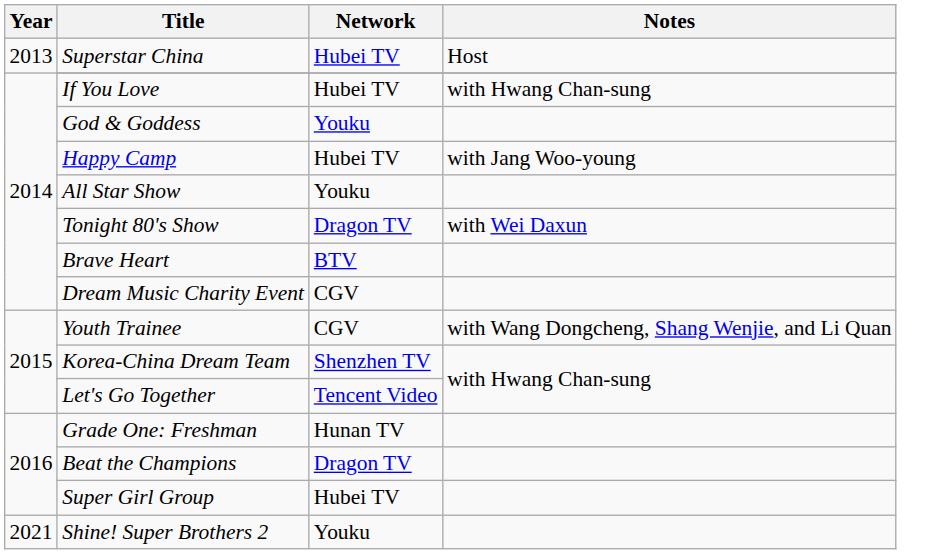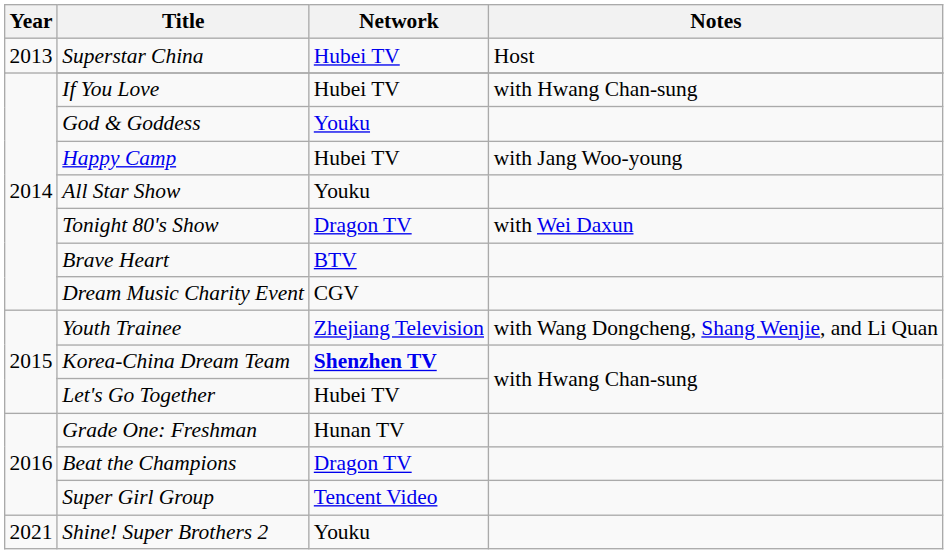 <table class="wikitable">
 <tr>
 <th>Year</th>
 <th>Title</th>
 <th>Network</th>
 <th>Notes</th>
 </tr>
 <tr>
 <td>2013</td>
 <td><em>Superstar China</em></td>
 <td><a href='#'>Hubei TV</a></td>
 <td>Host</td>
 </tr>
 <tr>
 <td rowspan="8">2014</td>
 </tr>
 <tr>
 <td><em>If You Love</em></td>
 <td>Hubei TV</td>
 <td>with Hwang Chan-sung</td>
 </tr>
 <tr>
 <td><em>God & Goddess</em></td>
 <td><a href='#'>Youku</a></td>
 <td></td>
 </tr>
 <tr>
 <td><em><a href='#'>Happy Camp</a></em></td>
 <td>Hubei TV</td>
 <td>with Jang Woo-young</td>
 </tr>
 <tr>
 <td><em>All Star Show</em></td>
 <td>Youku</td>
 <td></td>
 </tr>
 <tr>
 <td><em>Tonight 80's Show</em></td>
 <td><a href='#'>Dragon TV</a></td>
 <td>with <a href='#'>Wei Daxun</a></td>
 </tr>
 <tr>
 <td><em>Brave Heart</em></td>
 <td><a href='#'>BTV</a></td>
 <td></td>
 </tr>
 <tr>
 <td><em>Dream Music Charity Event</em></td>
 <td>CGV</td>
 <td></td>
 </tr>
 <tr>
 <td rowspan="3">2015</td>
 <td><em>Youth Trainee</em></td>
-<td>CGV</td>
+<td><a href='#'>Zhejiang Television</a></td>
 <td>with Wang Dongcheng, <a href='#'>Shang Wenjie</a>, and Li Quan</td>
 </tr>
 <tr>
 <td><em>Korea-China Dream Team</em></td>
-<td><a href='#'>Shenzhen TV</a></td>
+<td><strong><a href='#'>Shenzhen TV</a></strong></td>
 <td rowspan="2">with Hwang Chan-sung</td>
 </tr>
 <tr>
 <td><em>Let's Go Together</em></td>
-<td><a href='#'>Tencent Video</a></td>
+<td>Hubei TV</td>
 </tr>
 <tr>
 <td rowspan="3">2016</td>
 <td><em>Grade One: Freshman</em></td>
 <td>Hunan TV</td>
 <td></td>
 </tr>
 <tr>
 <td><em>Beat the Champions</em></td>
 <td><a href='#'>Dragon TV</a></td>
 <td></td>
 </tr>
 <tr>
 <td><em>Super Girl Group</em></td>
-<td>Hubei TV</td>
+<td><a href='#'>Tencent Video</a></td>
 <td></td>
 </tr>
 <tr>
 <td>2021</td>
 <td><em>Shine! Super Brothers 2</em></td>
 <td>Youku</td>
 <td></td>
 </tr>
 </table>
